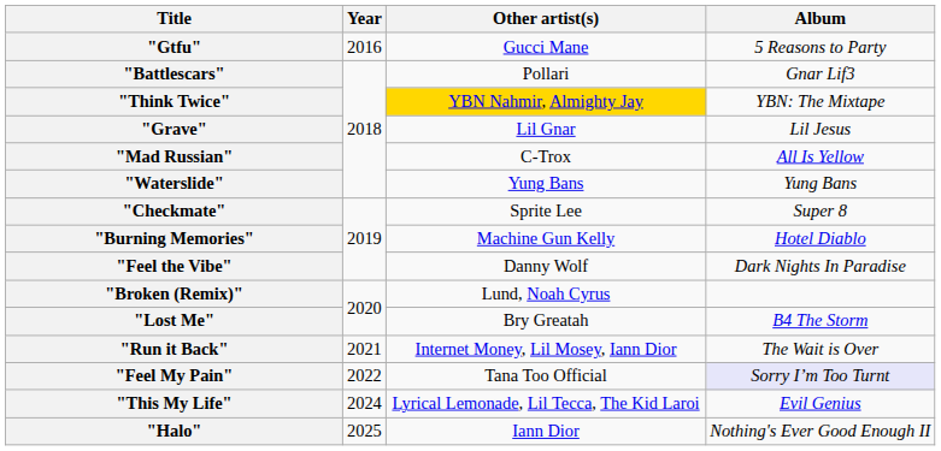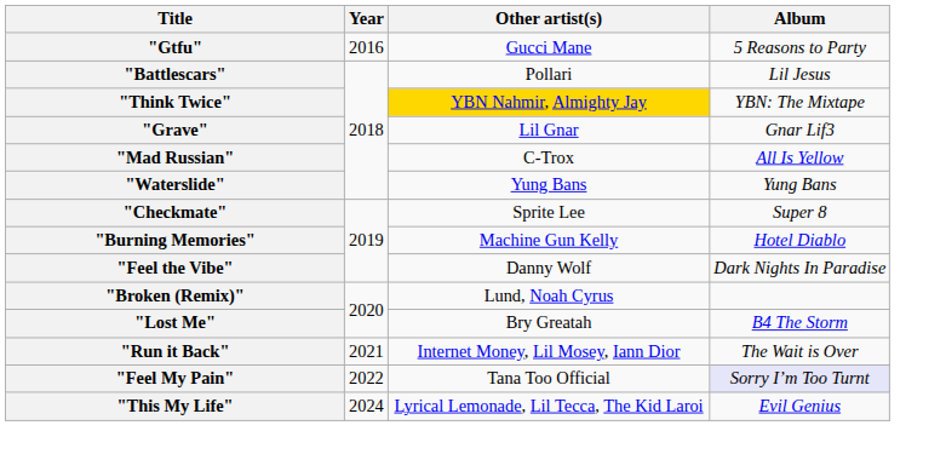 <table class="wikitable plainrowheaders" style="text-align:center;">
 <tr>
 <th scope="col" style="width:19em;">Title</th>
 <th scope="col" style="width:1em;">Year</th>
 <th scope="col" style="width:18em;">Other artist(s)</th>
 <th scope="col">Album</th>
 </tr>
 <tr>
 <th scope="row">"Gtfu"</th>
 <td>2016</td>
 <td><a href='#'>Gucci Mane</a></td>
 <td><em>5 Reasons to Party</em></td>
 </tr>
 <tr>
 <th scope="row">"Battlescars"</th>
 <td rowspan="5">2018</td>
 <td>Pollari</td>
-<td><em>Gnar Lif3</em></td>
+<td><em>Lil Jesus</em></td>
 </tr>
 <tr>
 <th scope="row">"Think Twice"</th>
 <td style="background: gold;"><a href='#'>YBN Nahmir</a>, <a href='#'>Almighty Jay</a></td>
 <td><em>YBN: The Mixtape</em></td>
 </tr>
 <tr>
 <th scope="row">"Grave"</th>
 <td><a href='#'>Lil Gnar</a></td>
-<td><em>Lil Jesus</em></td>
+<td><em>Gnar Lif3</em></td>
 </tr>
 <tr>
 <th scope="row">"Mad Russian"</th>
 <td>C-Trox</td>
 <td><em><a href='#'>All Is Yellow</a></em></td>
 </tr>
 <tr>
 <th scope="row">"Waterslide"</th>
 <td><a href='#'>Yung Bans</a></td>
 <td><em>Yung Bans</em></td>
 </tr>
 <tr>
 <th scope="row">"Checkmate"</th>
 <td rowspan="3">2019</td>
 <td>Sprite Lee</td>
 <td><em>Super 8</em></td>
 </tr>
 <tr>
 <th scope="row">"Burning Memories"</th>
 <td><a href='#'>Machine Gun Kelly</a></td>
 <td><em><a href='#'>Hotel Diablo</a></em></td>
 </tr>
 <tr>
 <th scope="row">"Feel the Vibe"</th>
 <td>Danny Wolf</td>
 <td><em>Dark Nights In Paradise</em></td>
 </tr>
 <tr>
 <th scope="row">"Broken (Remix)"</th>
 <td rowspan="2">2020</td>
 <td>Lund, <a href='#'>Noah Cyrus</a></td>
 <td></td>
 </tr>
 <tr>
 <th scope="row">"Lost Me"</th>
 <td>Bry Greatah</td>
 <td><em><a href='#'>B4 The Storm</a></em></td>
 </tr>
 <tr>
 <th scope="row">"Run it Back"</th>
 <td>2021</td>
 <td><a href='#'> Internet Money</a>, <a href='#'>Lil Mosey</a>, <a href='#'>Iann Dior</a></td>
 <td><em>The Wait is Over</em></td>
 </tr>
 <tr>
 <th scope="row">"Feel My Pain"</th>
 <td>2022</td>
 <td>Tana Too Official</td>
 <td style="background: lavender;"><em>Sorry I’m Too Turnt</em></td>
 </tr>
 <tr>
 <th scope="row">"This My Life"</th>
 <td>2024</td>
 <td><a href='#'>Lyrical Lemonade</a>, <a href='#'>Lil Tecca</a>, <a href='#'>The Kid Laroi</a></td>
 <td><em><a href='#'>Evil Genius</a></em></td>
 </tr>
-<tr>
-<th scope="row">"Halo"</th>
-<td>2025</td>
-<td><a href='#'>Iann Dior</a></td>
-<td><em>Nothing's Ever Good Enough II</em></td>
-</tr>
 </table>
